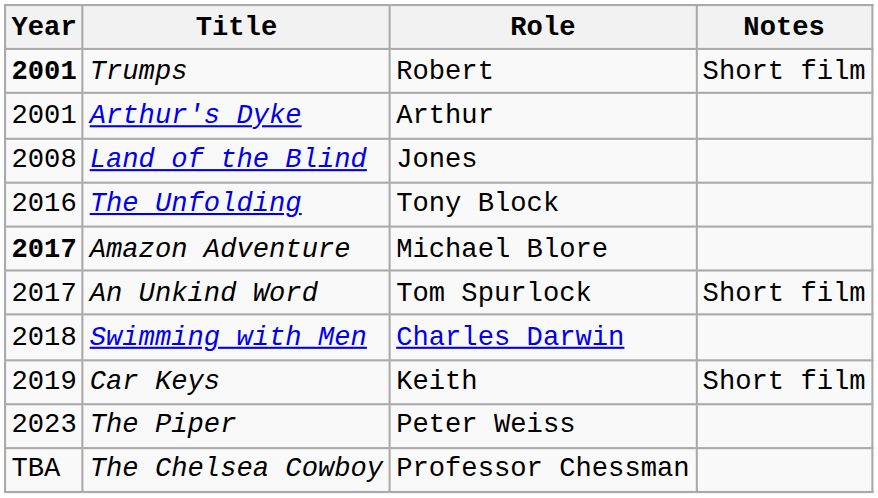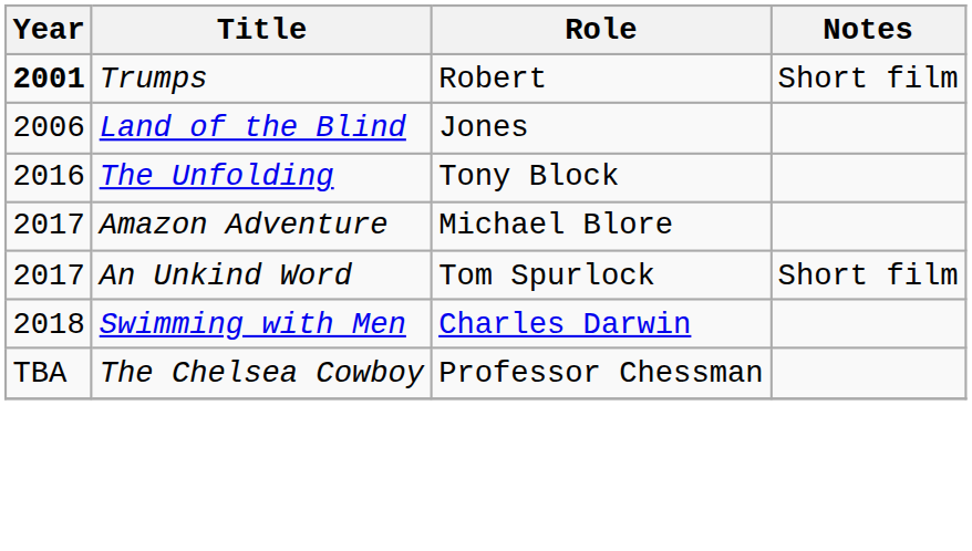 <table class="wikitable">
 <tr>
 <th>Year</th>
 <th>Title</th>
 <th>Role</th>
 <th>Notes</th>
 </tr>
 <tr>
 <td><strong>2001</strong></td>
 <td><em>Trumps</em></td>
 <td>Robert</td>
 <td>Short film</td>
 </tr>
 <tr>
-<td>2001</td>
-<td><em><a href='#'>Arthur's Dyke</a></em></td>
-<td>Arthur</td>
-<td></td>
-</tr>
-<tr>
-<td>2008</td>
+<td>2006</td>
 <td><em><a href='#'>Land of the Blind</a></em></td>
 <td>Jones</td>
 <td></td>
 </tr>
 <tr>
 <td>2016</td>
 <td><em><a href='#'>The Unfolding</a></em></td>
 <td>Tony Block</td>
 <td></td>
 </tr>
 <tr>
-<td><strong>2017</strong></td>
+<td>2017</td>
 <td><em>Amazon Adventure</em></td>
 <td>Michael Blore</td>
 <td></td>
 </tr>
 <tr>
 <td>2017</td>
 <td><em>An Unkind Word</em></td>
 <td>Tom Spurlock</td>
 <td>Short film</td>
 </tr>
 <tr>
 <td>2018</td>
 <td><em><a href='#'>Swimming with Men</a></em></td>
 <td><a href='#'>Charles Darwin</a></td>
 <td></td>
 </tr>
 <tr>
-<td>2019</td>
-<td><em>Car Keys</em></td>
-<td>Keith</td>
-<td>Short film</td>
-</tr>
-<tr>
-<td>2023</td>
-<td><em>The Piper</em></td>
-<td>Peter Weiss</td>
-<td></td>
-</tr>
-<tr>
 <td>TBA</td>
 <td><em>The Chelsea Cowboy</em></td>
 <td>Professor Chessman</td>
 <td></td>
 </tr>
 <tr>
 </tr>
 </table>
